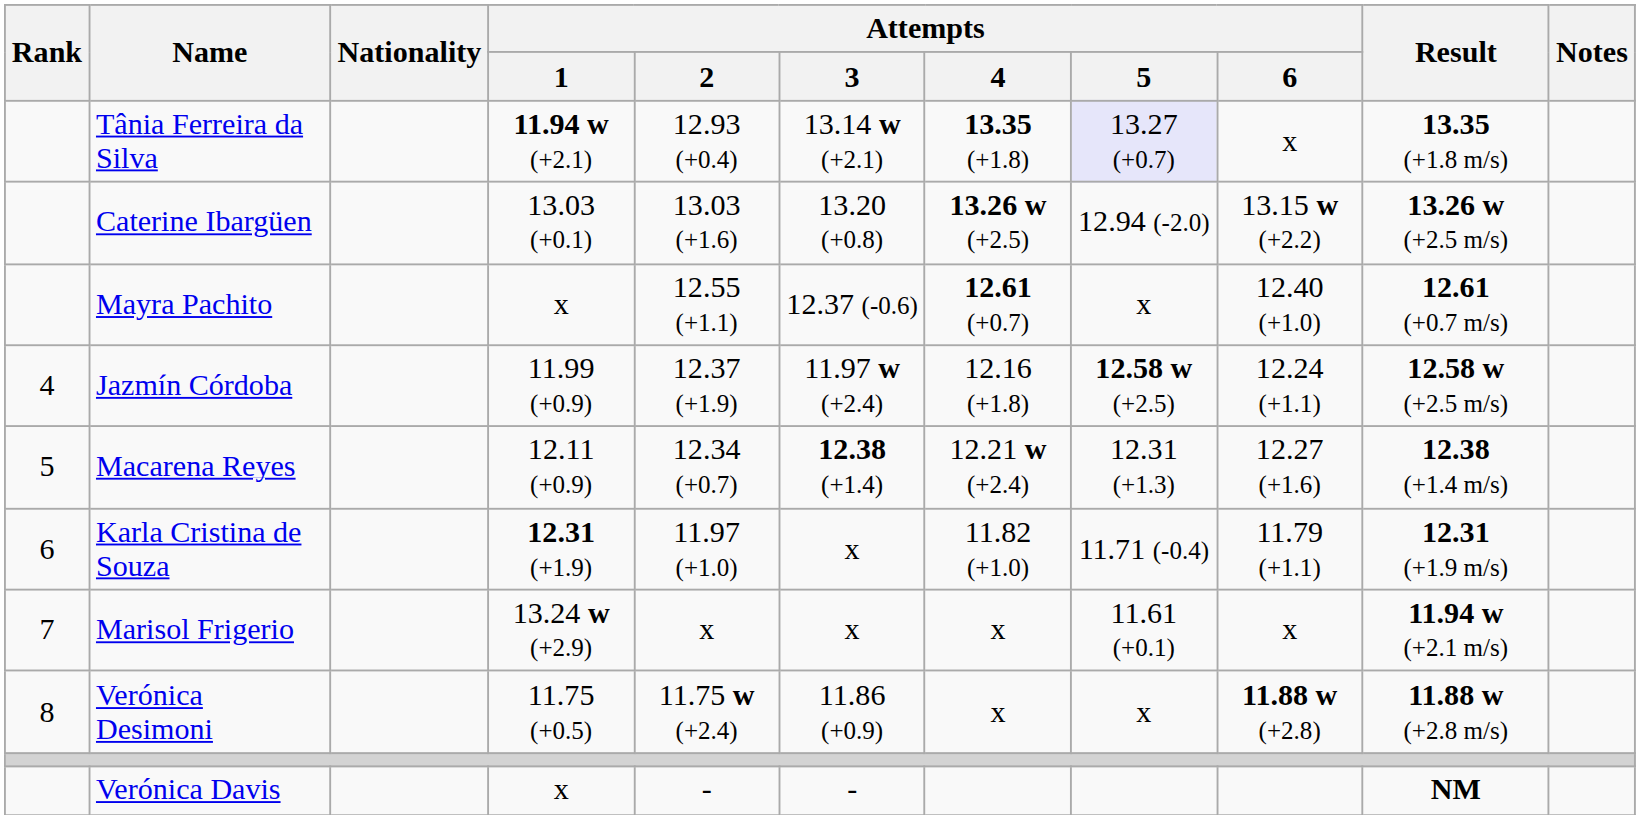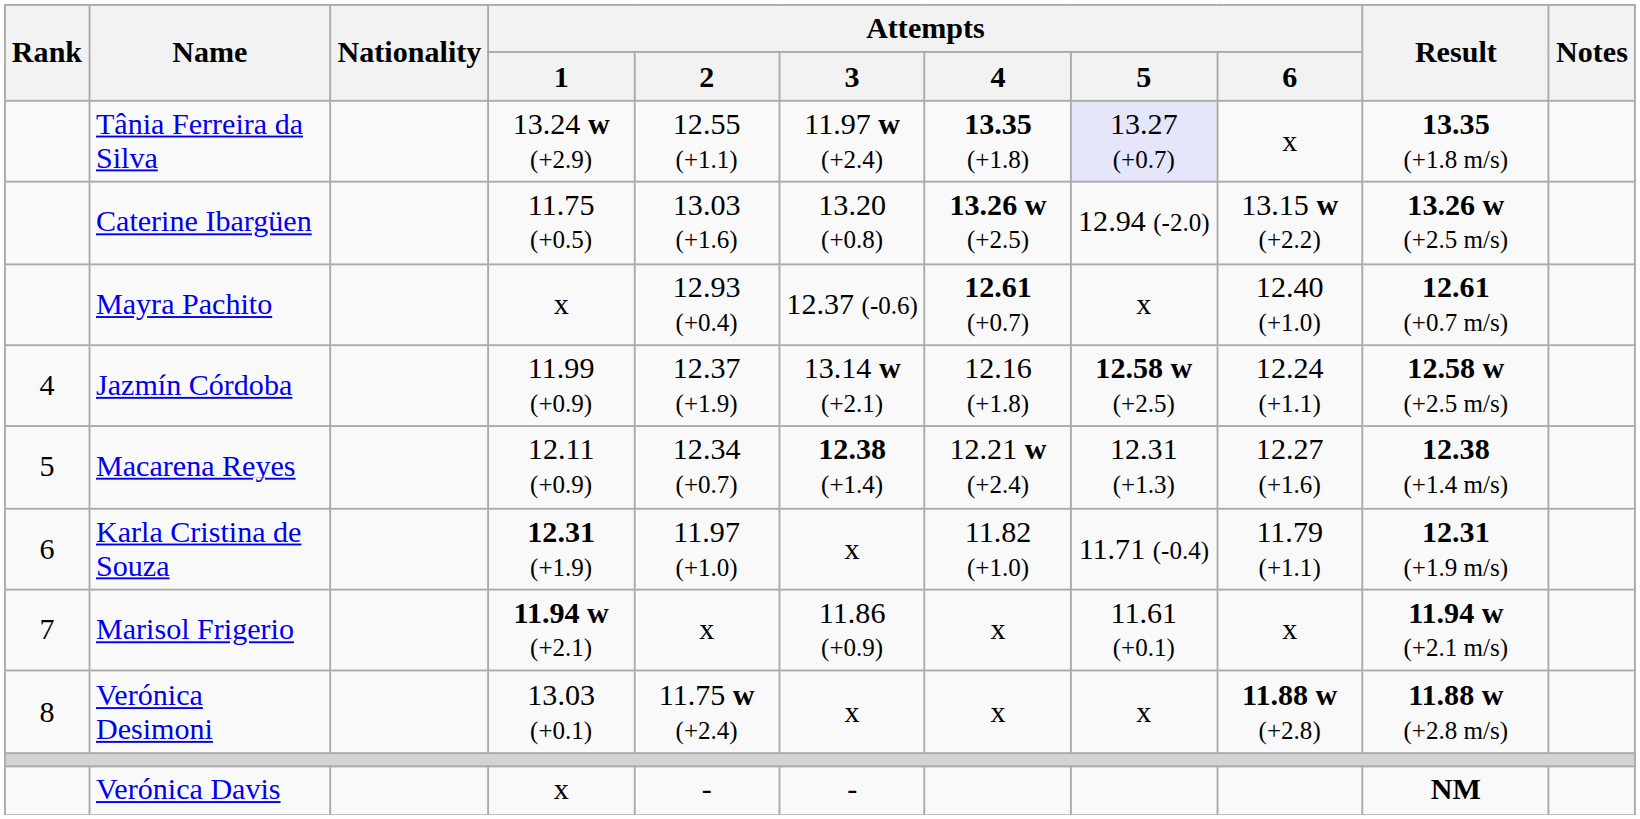 <table class="wikitable sortable" style="text-align:center">
 <tr>
 <th rowspan=2>Rank</th>
 <th rowspan=2>Name</th>
 <th rowspan=2>Nationality</th>
 <th colspan=6>Attempts</th>
 <th rowspan=2>Result</th>
 <th rowspan=2>Notes</th>
 </tr>
 <tr>
 <th>1</th>
 <th>2</th>
 <th>3</th>
 <th>4</th>
 <th>5</th>
 <th>6</th>
 </tr>
 <tr>
 <td align=center></td>
 <td align=left><a href='#'>Tânia Ferreira da Silva</a></td>
 <td align=left></td>
-<td><strong>11.94</strong> <strong>w</strong> <small>(+2.1)</small></td>
-<td>12.93 <small>(+0.4)</small></td>
-<td>13.14 <strong>w</strong> <small>(+2.1)</small></td>
+<td>13.24 <strong>w</strong> <small>(+2.9)</small></td>
+<td>12.55 <small>(+1.1)</small></td>
+<td>11.97 <strong>w</strong> <small>(+2.4)</small></td>
 <td><strong>13.35</strong> <small>(+1.8)</small></td>
 <td style="background: lavender;">13.27 <small>(+0.7)</small></td>
 <td>x</td>
 <td><strong>13.35</strong> <small>(+1.8 m/s)</small></td>
 <td></td>
 </tr>
 <tr>
 <td align=center></td>
 <td align=left><a href='#'>Caterine Ibargüen</a></td>
 <td align=left></td>
-<td>13.03 <small>(+0.1)</small></td>
+<td>11.75 <small>(+0.5)</small></td>
 <td>13.03 <small>(+1.6)</small></td>
 <td>13.20 <small>(+0.8)</small></td>
 <td><strong>13.26</strong> <strong>w</strong> <small>(+2.5)</small></td>
 <td>12.94 <small>(-2.0)</small></td>
 <td>13.15 <strong>w</strong> <small>(+2.2)</small></td>
 <td><strong>13.26</strong> <strong>w</strong> <small>(+2.5 m/s)</small></td>
 <td></td>
 </tr>
 <tr>
 <td align=center></td>
 <td align=left><a href='#'>Mayra Pachito</a></td>
 <td align=left></td>
 <td>x</td>
-<td>12.55 <small>(+1.1)</small></td>
+<td>12.93 <small>(+0.4)</small></td>
 <td>12.37 <small>(-0.6)</small></td>
 <td><strong>12.61</strong> <small>(+0.7)</small></td>
 <td>x</td>
 <td>12.40 <small>(+1.0)</small></td>
 <td><strong>12.61</strong> <small>(+0.7 m/s)</small></td>
 <td></td>
 </tr>
 <tr>
 <td align=center>4</td>
 <td align=left><a href='#'>Jazmín Córdoba</a></td>
 <td align=left></td>
 <td>11.99 <small>(+0.9)</small></td>
 <td>12.37 <small>(+1.9)</small></td>
-<td>11.97 <strong>w</strong> <small>(+2.4)</small></td>
+<td>13.14 <strong>w</strong> <small>(+2.1)</small></td>
 <td>12.16 <small>(+1.8)</small></td>
 <td><strong>12.58</strong> <strong>w</strong> <small>(+2.5)</small></td>
 <td>12.24 <small>(+1.1)</small></td>
 <td><strong>12.58</strong> <strong>w</strong> <small>(+2.5 m/s)</small></td>
 <td></td>
 </tr>
 <tr>
 <td align=center>5</td>
 <td align=left><a href='#'>Macarena Reyes</a></td>
 <td align=left></td>
 <td>12.11 <small>(+0.9)</small></td>
 <td>12.34 <small>(+0.7)</small></td>
 <td><strong>12.38</strong> <small>(+1.4)</small></td>
 <td>12.21 <strong>w</strong> <small>(+2.4)</small></td>
 <td>12.31 <small>(+1.3)</small></td>
 <td>12.27 <small>(+1.6)</small></td>
 <td><strong>12.38</strong> <small>(+1.4 m/s)</small></td>
 <td></td>
 </tr>
 <tr>
 <td align=center>6</td>
 <td align=left><a href='#'>Karla Cristina de Souza</a></td>
 <td align=left></td>
 <td><strong>12.31</strong> <small>(+1.9)</small></td>
 <td>11.97 <small>(+1.0)</small></td>
 <td>x</td>
 <td>11.82 <small>(+1.0)</small></td>
 <td>11.71 <small>(-0.4)</small></td>
 <td>11.79 <small>(+1.1)</small></td>
 <td><strong>12.31</strong> <small>(+1.9 m/s)</small></td>
 <td></td>
 </tr>
 <tr>
 <td align=center>7</td>
 <td align=left><a href='#'>Marisol Frigerio</a></td>
 <td align=left></td>
-<td>13.24 <strong>w</strong> <small>(+2.9)</small></td>
+<td><strong>11.94</strong> <strong>w</strong> <small>(+2.1)</small></td>
 <td>x</td>
-<td>x</td>
+<td>11.86 <small>(+0.9)</small></td>
 <td>x</td>
 <td>11.61 <small>(+0.1)</small></td>
 <td>x</td>
 <td><strong>11.94</strong> <strong>w</strong> <small>(+2.1 m/s)</small></td>
 <td></td>
 </tr>
 <tr>
 <td align=center>8</td>
 <td align=left><a href='#'>Verónica Desimoni</a></td>
 <td align=left></td>
-<td>11.75 <small>(+0.5)</small></td>
+<td>13.03 <small>(+0.1)</small></td>
 <td>11.75 <strong>w</strong> <small>(+2.4)</small></td>
-<td>11.86 <small>(+0.9)</small></td>
+<td>x</td>
 <td>x</td>
 <td>x</td>
 <td><strong>11.88</strong> <strong>w</strong> <small>(+2.8)</small></td>
 <td><strong>11.88</strong> <strong>w</strong> <small>(+2.8 m/s)</small></td>
 <td></td>
 </tr>
 <tr>
 <td colspan=11 bgcolor=lightgray></td>
 </tr>
 <tr>
 <td align=center></td>
 <td align=left><a href='#'>Verónica Davis</a></td>
 <td align=left></td>
 <td>x</td>
 <td>-</td>
 <td>-</td>
 <td></td>
 <td></td>
 <td></td>
 <td><strong>NM</strong></td>
 <td></td>
 </tr>
 </table>
